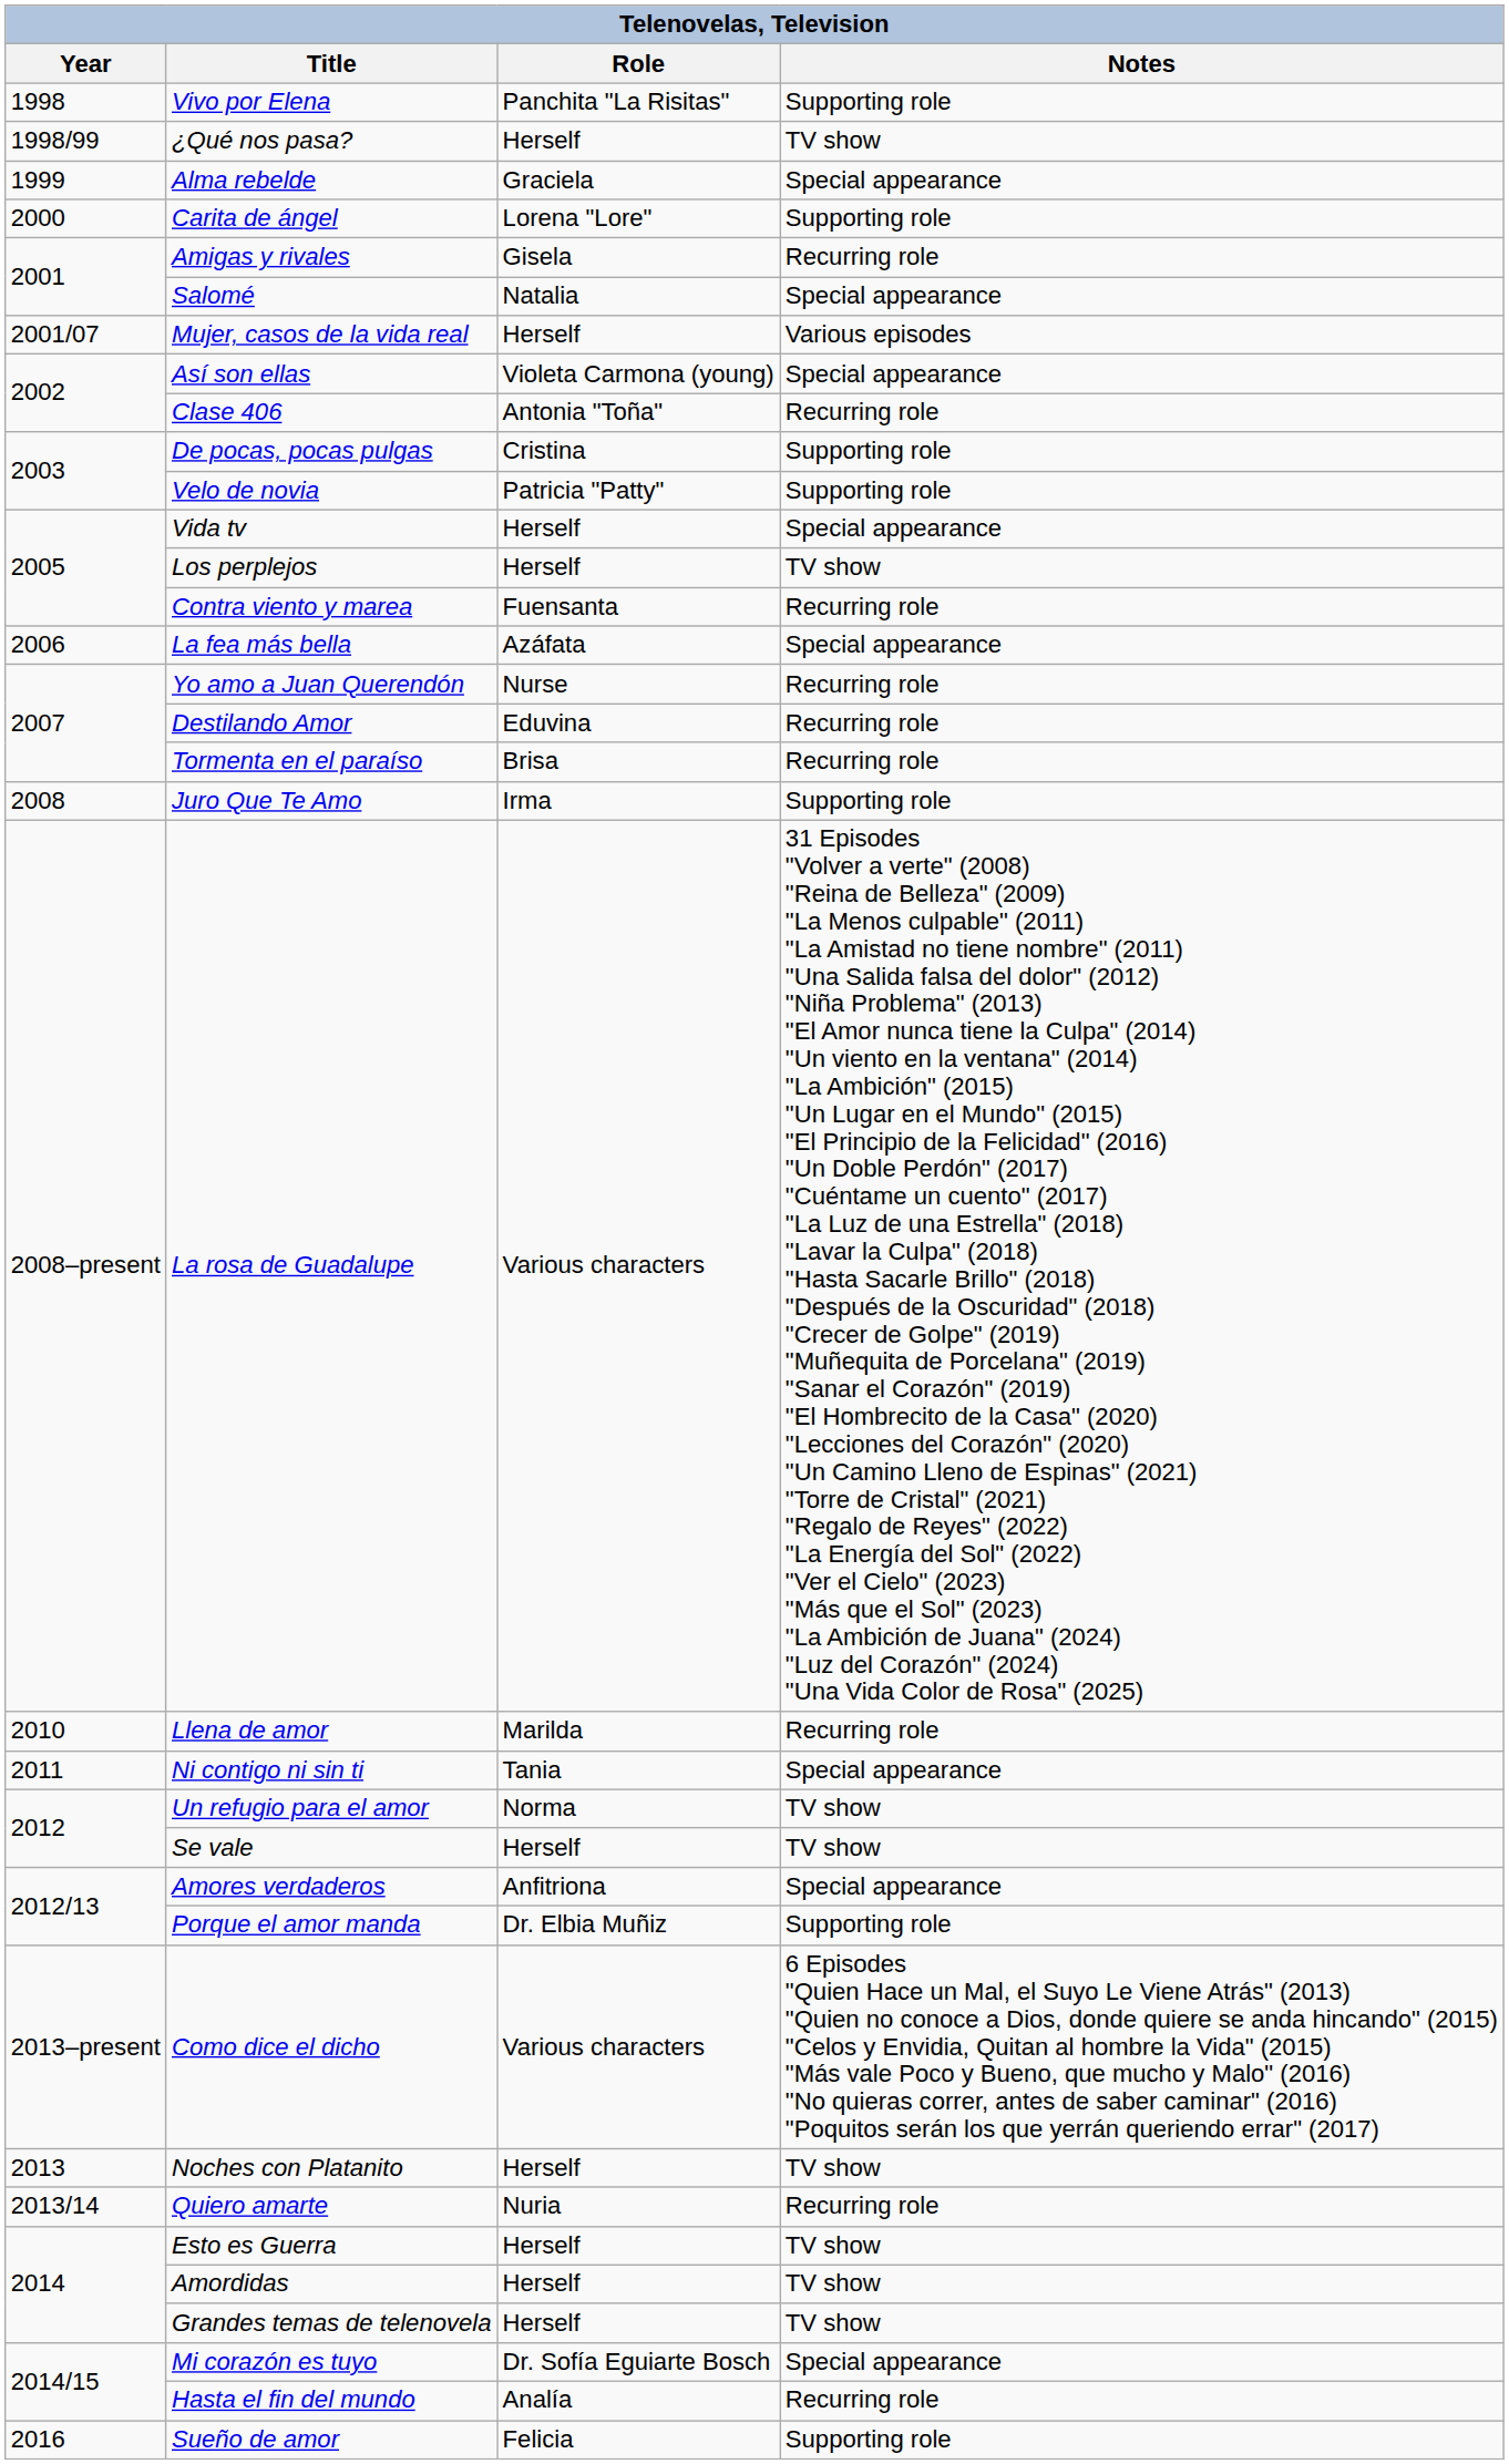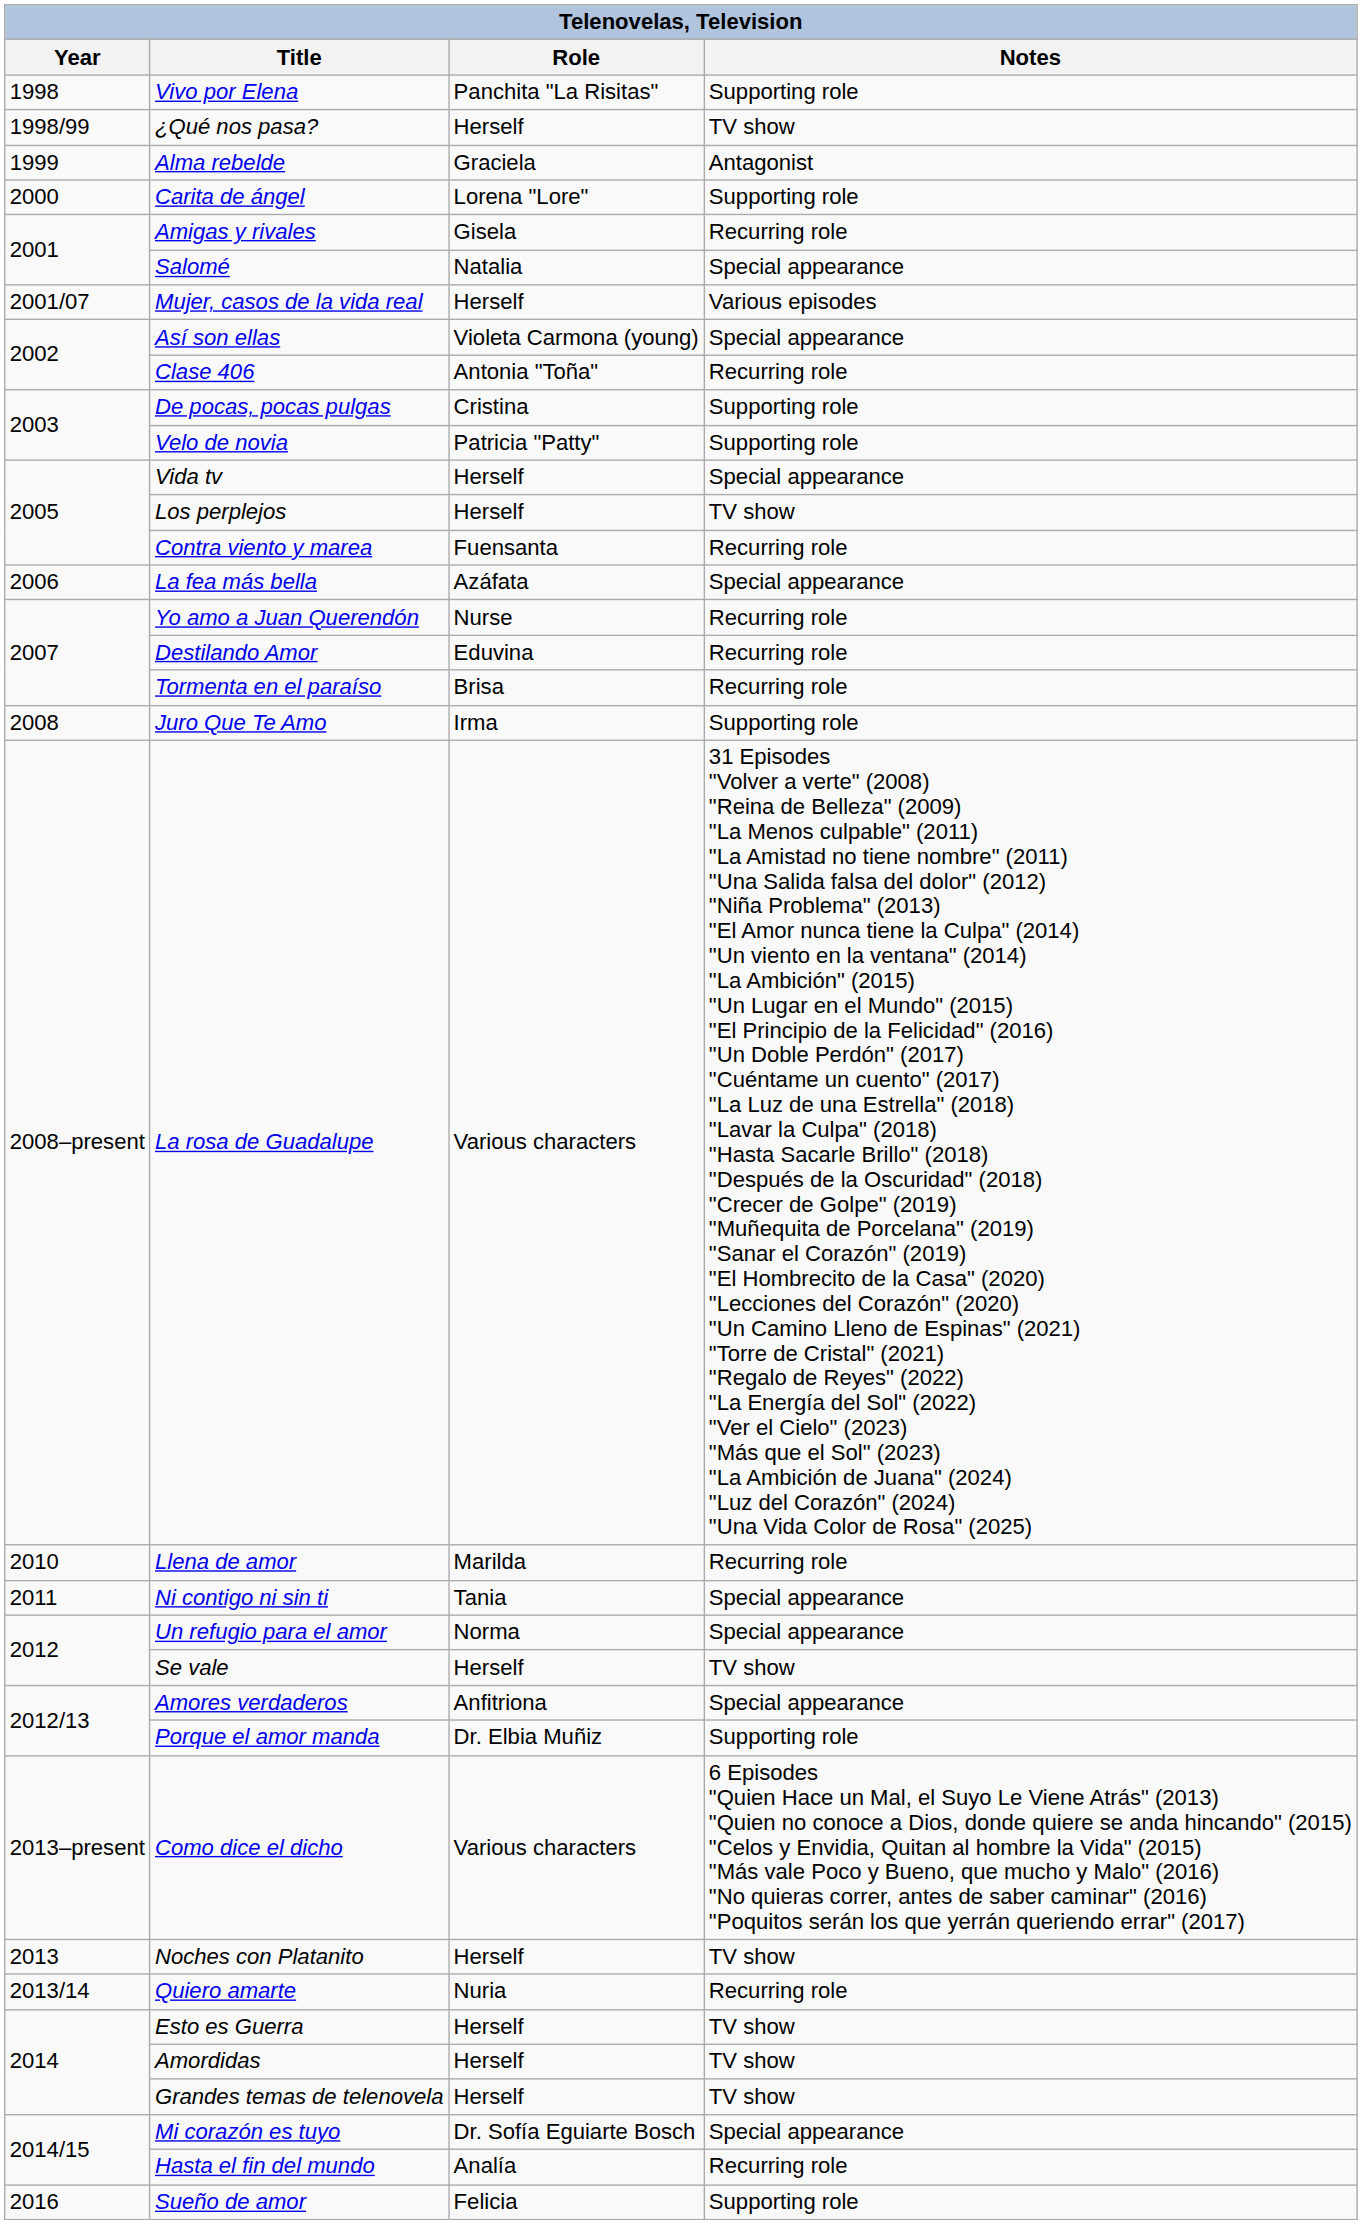 <table class="wikitable">
 <tr>
 <th colspan="5" style="background:LightSteelBlue;">Telenovelas, Television</th>
 </tr>
 <tr>
 <th>Year</th>
 <th>Title</th>
 <th>Role</th>
 <th>Notes</th>
 </tr>
 <tr>
 <td>1998</td>
 <td><em><a href='#'>Vivo por Elena</a></em></td>
 <td>Panchita "La Risitas"</td>
 <td>Supporting role</td>
 </tr>
 <tr>
 <td>1998/99</td>
 <td><em>¿Qué nos pasa?</em></td>
 <td>Herself</td>
 <td>TV show</td>
 </tr>
 <tr>
 <td>1999</td>
 <td><em><a href='#'>Alma rebelde</a></em></td>
 <td>Graciela</td>
-<td>Special appearance</td>
+<td>Antagonist</td>
 </tr>
 <tr>
 <td>2000</td>
 <td><em><a href='#'>Carita de ángel</a></em></td>
 <td>Lorena "Lore"</td>
 <td>Supporting role</td>
 </tr>
 <tr>
 <td rowspan=2>2001</td>
 <td><em><a href='#'>Amigas y rivales</a></em></td>
 <td>Gisela</td>
 <td>Recurring role</td>
 </tr>
 <tr>
 <td><em><a href='#'>Salomé</a></em></td>
 <td>Natalia</td>
 <td>Special appearance</td>
 </tr>
 <tr>
 <td>2001/07</td>
 <td><em><a href='#'>Mujer, casos de la vida real</a></em></td>
 <td>Herself</td>
 <td>Various episodes</td>
 </tr>
 <tr>
 <td rowspan=2>2002</td>
 <td><em><a href='#'>Así son ellas</a></em></td>
 <td>Violeta Carmona (young)</td>
 <td>Special appearance</td>
 </tr>
 <tr>
 <td><em><a href='#'>Clase 406</a></em></td>
 <td>Antonia "Toña"</td>
 <td>Recurring role</td>
 </tr>
 <tr>
 <td rowspan=2>2003</td>
 <td><em><a href='#'>De pocas, pocas pulgas</a></em></td>
 <td>Cristina</td>
 <td>Supporting role</td>
 </tr>
 <tr>
 <td><em><a href='#'>Velo de novia</a></em></td>
 <td>Patricia "Patty"</td>
 <td>Supporting role</td>
 </tr>
 <tr>
 <td rowspan=3>2005</td>
 <td><em>Vida tv</em></td>
 <td>Herself</td>
 <td>Special appearance</td>
 </tr>
 <tr>
 <td><em>Los perplejos</em></td>
 <td>Herself</td>
 <td>TV show</td>
 </tr>
 <tr>
 <td><em><a href='#'>Contra viento y marea</a></em></td>
 <td>Fuensanta</td>
 <td>Recurring role</td>
 </tr>
 <tr>
 <td>2006</td>
 <td><em><a href='#'>La fea más bella</a></em></td>
 <td>Azáfata</td>
 <td>Special appearance</td>
 </tr>
 <tr>
 <td rowspan=3>2007</td>
 <td><em><a href='#'>Yo amo a Juan Querendón</a></em></td>
 <td>Nurse</td>
 <td>Recurring role</td>
 </tr>
 <tr>
 <td><em><a href='#'>Destilando Amor</a></em></td>
 <td>Eduvina</td>
 <td>Recurring role</td>
 </tr>
 <tr>
 <td><em><a href='#'>Tormenta en el paraíso</a></em></td>
 <td>Brisa</td>
 <td>Recurring role</td>
 </tr>
 <tr>
 <td>2008</td>
 <td><em><a href='#'>Juro Que Te Amo</a></em></td>
 <td>Irma</td>
 <td>Supporting role</td>
 </tr>
 <tr>
 <td>2008–present</td>
 <td><em><a href='#'>La rosa de Guadalupe</a></em></td>
 <td>Various characters</td>
 <td>31 Episodes<br>"Volver a verte" (2008)<br>"Reina de Belleza" (2009)<br>"La Menos culpable" (2011)<br>"La Amistad no tiene nombre" (2011)<br>"Una Salida falsa del dolor" (2012)<br>"Niña Problema" (2013)<br>"El Amor nunca tiene la Culpa" (2014)<br>"Un viento en la ventana" (2014)<br>"La Ambición" (2015)<br>"Un Lugar en el Mundo" (2015)<br>"El Principio de la Felicidad" (2016)<br>"Un Doble Perdón" (2017)<br>"Cuéntame un cuento" (2017)<br>"La Luz de una Estrella" (2018)<br>"Lavar la Culpa" (2018)<br>"Hasta Sacarle Brillo" (2018)<br>"Después de la Oscuridad" (2018)<br>"Crecer de Golpe" (2019)<br>"Muñequita de Porcelana" (2019)<br>"Sanar el Corazón" (2019)<br>"El Hombrecito de la Casa" (2020)<br>"Lecciones del Corazón" (2020)<br>"Un Camino Lleno de Espinas" (2021)<br>"Torre de Cristal" (2021)<br>"Regalo de Reyes" (2022)<br>"La Energía del Sol" (2022)<br>"Ver el Cielo" (2023)<br>"Más que el Sol" (2023)<br>"La Ambición de Juana" (2024)<br>"Luz del Corazón" (2024)<br>"Una Vida Color de Rosa" (2025)</td>
 </tr>
 <tr>
 <td>2010</td>
 <td><em><a href='#'>Llena de amor</a></em></td>
 <td>Marilda</td>
 <td>Recurring role</td>
 </tr>
 <tr>
 <td>2011</td>
 <td><em><a href='#'>Ni contigo ni sin ti</a></em></td>
 <td>Tania</td>
 <td>Special appearance</td>
 </tr>
 <tr>
 <td rowspan=2>2012</td>
 <td><em><a href='#'>Un refugio para el amor</a></em></td>
 <td>Norma</td>
-<td>TV show</td>
+<td>Special appearance</td>
 </tr>
 <tr>
 <td><em>Se vale</em></td>
 <td>Herself</td>
 <td>TV show</td>
 </tr>
 <tr>
 <td rowspan=2>2012/13</td>
 <td><em><a href='#'>Amores verdaderos</a></em></td>
 <td>Anfitriona</td>
 <td>Special appearance</td>
 </tr>
 <tr>
 <td><em><a href='#'>Porque el amor manda</a></em></td>
 <td>Dr. Elbia Muñiz</td>
 <td>Supporting role</td>
 </tr>
 <tr>
 <td>2013–present</td>
 <td><em><a href='#'>Como dice el dicho</a></em></td>
 <td>Various characters</td>
 <td>6 Episodes<br>"Quien Hace un Mal, el Suyo Le Viene Atrás" (2013)<br>"Quien no conoce a Dios, donde quiere se anda hincando" (2015)<br>"Celos y Envidia, Quitan al hombre la Vida" (2015)<br>"Más vale Poco y Bueno, que mucho y Malo" (2016)<br>"No quieras correr, antes de saber caminar" (2016)<br>"Poquitos serán los que yerrán queriendo errar" (2017)</td>
 </tr>
 <tr>
 <td>2013</td>
 <td><em>Noches con Platanito</em></td>
 <td>Herself</td>
 <td>TV show</td>
 </tr>
 <tr>
 <td>2013/14</td>
 <td><em><a href='#'>Quiero amarte</a></em></td>
 <td>Nuria</td>
 <td>Recurring role</td>
 </tr>
 <tr>
 <td rowspan=3>2014</td>
 <td><em>Esto es Guerra</em></td>
 <td>Herself</td>
 <td>TV show</td>
 </tr>
 <tr>
 <td><em>Amordidas </em></td>
 <td>Herself</td>
 <td>TV show</td>
 </tr>
 <tr>
 <td><em>Grandes temas de telenovela</em></td>
 <td>Herself</td>
 <td>TV show</td>
 </tr>
 <tr>
 <td rowspan=2>2014/15</td>
 <td><em><a href='#'>Mi corazón es tuyo</a></em></td>
 <td>Dr. Sofía Eguiarte Bosch</td>
 <td>Special appearance</td>
 </tr>
 <tr>
 <td><em><a href='#'>Hasta el fin del mundo</a></em></td>
 <td>Analía</td>
 <td>Recurring role</td>
 </tr>
 <tr>
 <td>2016</td>
 <td><em><a href='#'>Sueño de amor</a></em></td>
 <td>Felicia</td>
 <td>Supporting role</td>
 </tr>
 </table>
